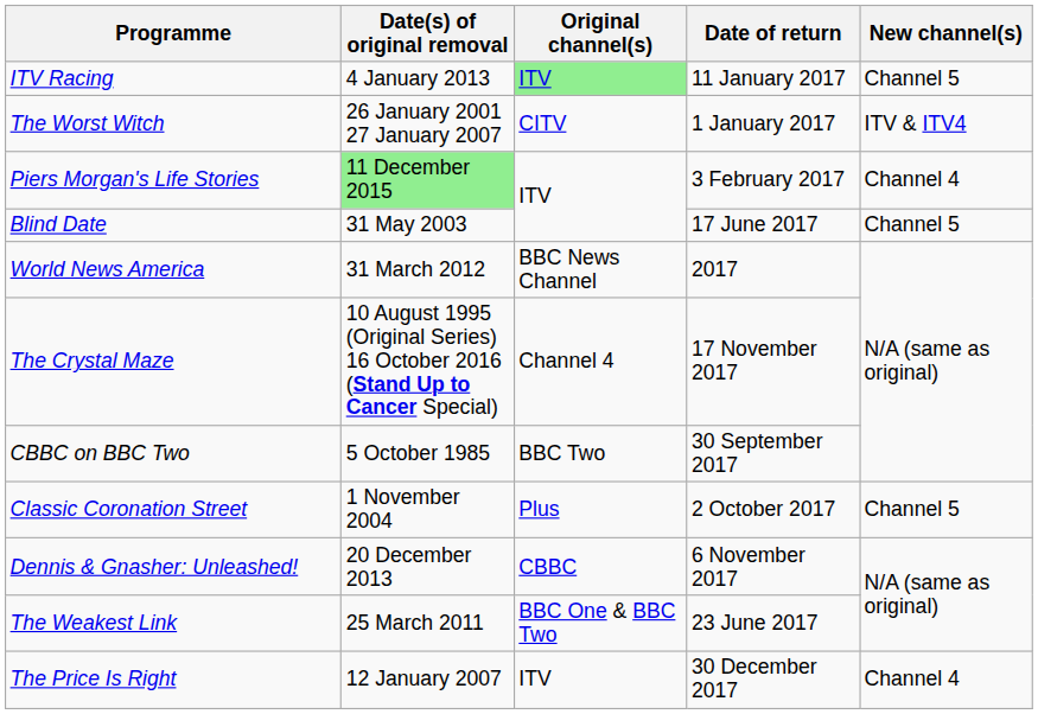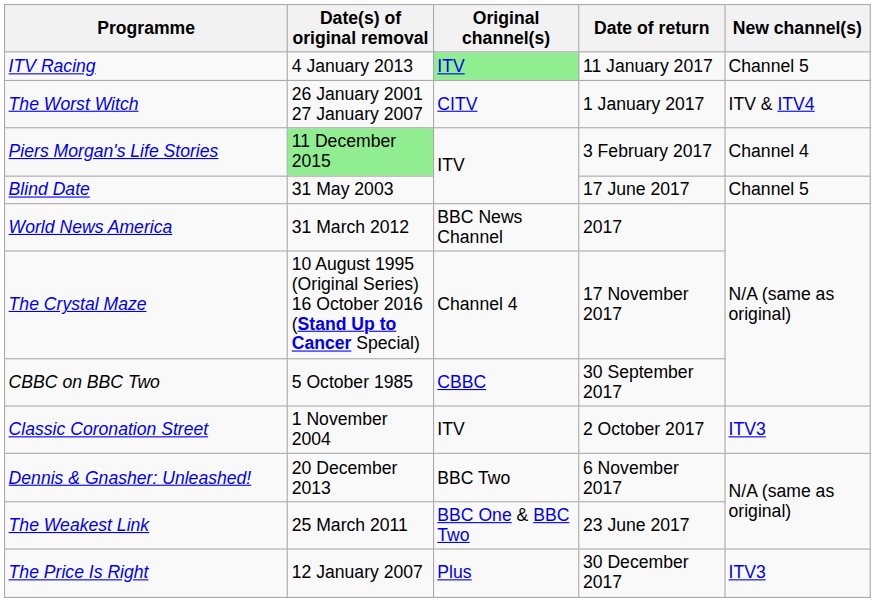 <table class="wikitable">
 <tr>
 <th width=250>Programme</th>
 <th width=125>Date(s) of original removal</th>
 <th width=125>Original channel(s)</th>
 <th width=125>Date of return</th>
 <th width=125>New channel(s)</th>
 </tr>
 <tr>
 <td><em><a href='#'>ITV Racing</a></em></td>
 <td>4 January 2013</td>
 <td style="background: lightgreen;"><a href='#'>ITV</a></td>
 <td>11 January 2017</td>
 <td>Channel 5</td>
 </tr>
 <tr>
 <td><em><a href='#'>The Worst Witch</a></em></td>
 <td>26 January 2001<br>27 January 2007</td>
 <td><a href='#'>CITV</a></td>
 <td>1 January 2017</td>
 <td>ITV & <a href='#'>ITV4</a></td>
 </tr>
 <tr>
 <td><em><a href='#'>Piers Morgan's Life Stories</a></em></td>
 <td style="background: lightgreen;">11 December 2015</td>
 <td rowspan=2>ITV</td>
 <td>3 February 2017</td>
 <td>Channel 4</td>
 </tr>
 <tr>
 <td><em><a href='#'>Blind Date</a></em></td>
 <td>31 May 2003</td>
 <td>17 June 2017</td>
 <td>Channel 5</td>
 </tr>
 <tr>
 <td><em><a href='#'>World News America</a></em></td>
 <td>31 March 2012</td>
 <td>BBC News Channel</td>
 <td>2017</td>
 <td rowspan=3>N/A (same as original)</td>
 </tr>
 <tr>
 <td><em><a href='#'>The Crystal Maze</a></em></td>
 <td>10 August 1995 (Original Series)<br>16 October 2016 (<strong><a href='#'>Stand Up to Cancer</a></strong> Special)</td>
 <td>Channel 4</td>
 <td>17 November 2017</td>
 </tr>
 <tr>
 <td><em>CBBC on BBC Two</em></td>
 <td>5 October 1985</td>
-<td>BBC Two</td>
+<td><a href='#'>CBBC</a></td>
 <td>30 September 2017</td>
 </tr>
 <tr>
 <td><em><a href='#'>Classic Coronation Street</a></em></td>
 <td>1 November 2004</td>
-<td><a href='#'>Plus</a></td>
+<td>ITV</td>
 <td>2 October 2017</td>
-<td>Channel 5</td>
+<td><a href='#'>ITV3</a></td>
 </tr>
 <tr>
 <td><em><a href='#'>Dennis & Gnasher: Unleashed!</a></em></td>
 <td>20 December 2013</td>
-<td><a href='#'>CBBC</a></td>
+<td>BBC Two</td>
 <td>6 November 2017</td>
 <td rowspan=2>N/A (same as original)</td>
 </tr>
 <tr>
 <td><em><a href='#'>The Weakest Link</a></em></td>
 <td>25 March 2011</td>
 <td><a href='#'>BBC One</a> & <a href='#'>BBC Two</a></td>
 <td>23 June 2017</td>
 </tr>
 <tr>
 <td><em><a href='#'>The Price Is Right</a></em></td>
 <td>12 January 2007</td>
-<td>ITV</td>
+<td><a href='#'>Plus</a></td>
 <td>30 December 2017</td>
-<td>Channel 4</td>
+<td><a href='#'>ITV3</a></td>
 </tr>
 </table>
